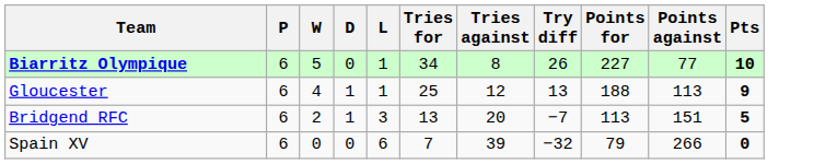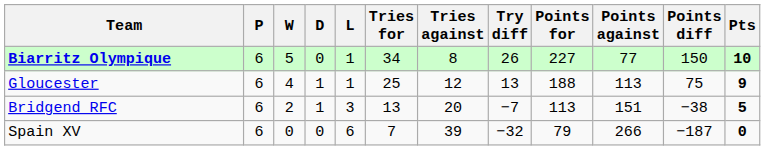 <table class="wikitable" style="text-align: center;">
 <tr>
 <th width="200">Team</th>
 <th width="20">P</th>
 <th width="20">W</th>
 <th width="20">D</th>
 <th width="20">L</th>
 <th width="20">Tries for</th>
 <th width="20">Tries against</th>
 <th width="20">Try diff</th>
 <th width="20">Points for</th>
 <th width="20">Points against</th>
+<th width="25">Points diff</th>
 <th width="20">Pts</th>
 </tr>
 <tr bgcolor="#ccffcc">
 <td align="left"> <strong><a href='#'>Biarritz Olympique</a></strong></td>
 <td>6</td>
 <td>5</td>
 <td>0</td>
 <td>1</td>
 <td>34</td>
 <td>8</td>
 <td>26</td>
 <td>227</td>
 <td>77</td>
+<td>150</td>
 <td><strong>10</strong></td>
 </tr>
 <tr>
 <td align="left"> <a href='#'>Gloucester</a></td>
 <td>6</td>
 <td>4</td>
 <td>1</td>
 <td>1</td>
 <td>25</td>
 <td>12</td>
 <td>13</td>
 <td>188</td>
 <td>113</td>
+<td>75</td>
 <td><strong>9</strong></td>
 </tr>
 <tr>
 <td align="left"> <a href='#'>Bridgend RFC</a></td>
 <td>6</td>
 <td>2</td>
 <td>1</td>
 <td>3</td>
 <td>13</td>
 <td>20</td>
 <td>−7</td>
 <td>113</td>
 <td>151</td>
+<td>−38</td>
 <td><strong>5</strong></td>
 </tr>
 <tr>
 <td align="left"> Spain XV</td>
 <td>6</td>
 <td>0</td>
 <td>0</td>
 <td>6</td>
 <td>7</td>
 <td>39</td>
 <td>−32</td>
 <td>79</td>
 <td>266</td>
+<td>−187</td>
 <td><strong>0</strong></td>
 </tr>
 </table>
